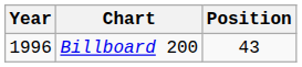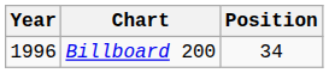 <table class="wikitable">
 <tr>
 <th>Year</th>
 <th>Chart</th>
 <th>Position</th>
 </tr>
 <tr>
 <td>1996</td>
 <td><a href='#'><em>Billboard</em></a> 200</td>
-<td align="center">43</td>
+<td align="center">34</td>
 </tr>
 </table>
